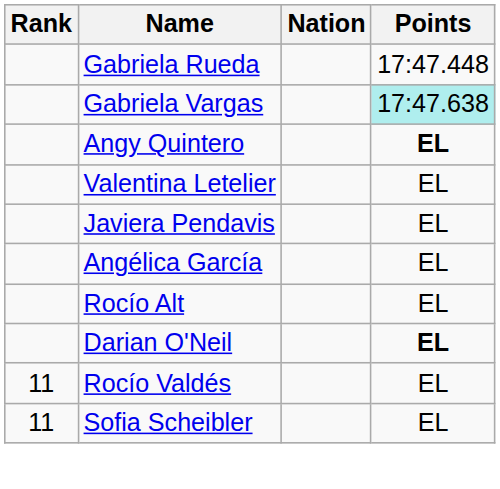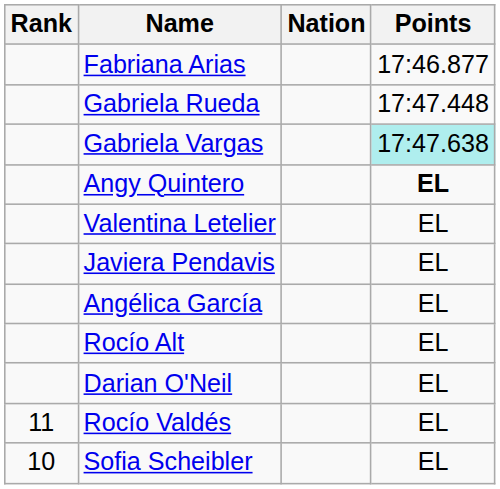 <table class="wikitable sortable">
 <tr>
 <th>Rank</th>
 <th>Name</th>
 <th>Nation</th>
 <th>Points</th>
+</tr>
+<tr>
+<td align="center"></td>
+<td><a href='#'>Fabriana Arias</a></td>
+<td></td>
+<td align="center">17:46.877</td>
 </tr>
 <tr>
 <td align="center"></td>
 <td><a href='#'>Gabriela Rueda</a></td>
 <td></td>
 <td align="center">17:47.448</td>
 </tr>
 <tr>
 <td align="center"></td>
 <td><a href='#'>Gabriela Vargas</a></td>
 <td></td>
 <td align="center" style="background: paleturquoise;">17:47.638</td>
 </tr>
 <tr>
 <td align="center"></td>
 <td><a href='#'>Angy Quintero</a></td>
 <td></td>
 <td align="center"><strong>EL</strong></td>
 </tr>
 <tr>
 <td align="center"></td>
 <td><a href='#'>Valentina Letelier</a></td>
 <td></td>
 <td align="center">EL</td>
 </tr>
 <tr>
 <td align="center"></td>
 <td><a href='#'>Javiera Pendavis</a></td>
 <td></td>
 <td align="center">EL</td>
 </tr>
 <tr>
 <td align="center"></td>
 <td><a href='#'>Angélica García</a></td>
 <td></td>
 <td align="center">EL</td>
 </tr>
 <tr>
 <td align=center></td>
 <td><a href='#'>Rocío Alt</a></td>
 <td></td>
 <td align="center">EL</td>
 </tr>
 <tr>
 <td align=center></td>
 <td><a href='#'>Darian O'Neil</a></td>
 <td></td>
-<td align="center"><strong>EL</strong></td>
+<td align="center">EL</td>
 </tr>
 <tr>
 <td align=center>11</td>
 <td><a href='#'>Rocío Valdés</a></td>
 <td></td>
 <td align="center">EL</td>
 </tr>
 <tr>
-<td align=center>11</td>
+<td align=center>10</td>
 <td><a href='#'>Sofia Scheibler</a></td>
 <td></td>
 <td align="center">EL</td>
 </tr>
 </table>
